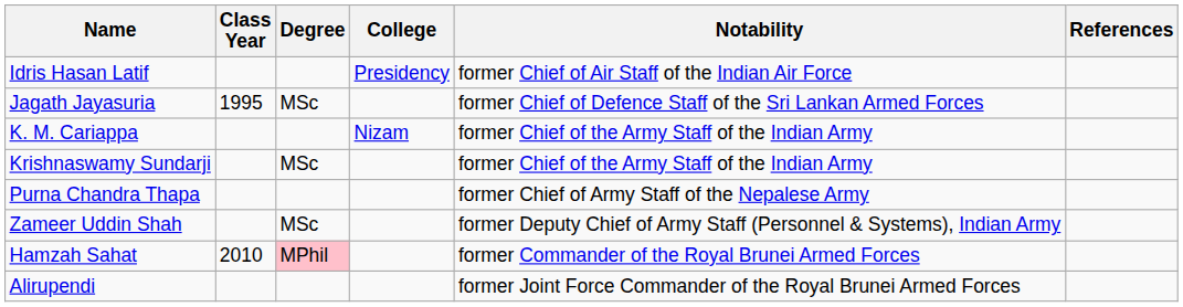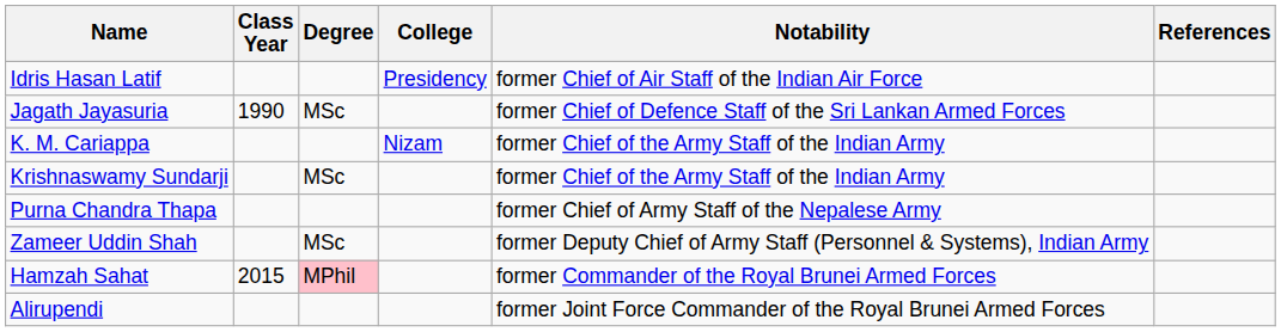 <table class="wikitable">
 <tr>
 <th>Name</th>
 <th>Class<br>Year</th>
 <th>Degree</th>
 <th>College</th>
 <th>Notability</th>
 <th>References</th>
 </tr>
 <tr>
 <td><a href='#'>Idris Hasan Latif</a></td>
 <td></td>
 <td></td>
 <td><a href='#'>Presidency</a></td>
 <td>former <a href='#'>Chief of Air Staff</a> of the <a href='#'>Indian Air Force</a></td>
 <td></td>
 </tr>
 <tr>
 <td><a href='#'>Jagath Jayasuria</a></td>
-<td>1995</td>
+<td>1990</td>
 <td>MSc</td>
 <td></td>
 <td>former <a href='#'>Chief of Defence Staff</a> of the <a href='#'>Sri Lankan Armed Forces</a></td>
 <td></td>
 </tr>
 <tr>
 <td><a href='#'>K. M. Cariappa</a></td>
 <td></td>
 <td></td>
 <td><a href='#'>Nizam</a></td>
 <td>former <a href='#'>Chief of the Army Staff</a> of the <a href='#'>Indian Army</a></td>
 <td></td>
 </tr>
 <tr>
 <td><a href='#'>Krishnaswamy Sundarji</a></td>
 <td></td>
 <td>MSc</td>
 <td></td>
 <td>former <a href='#'>Chief of the Army Staff</a> of the <a href='#'>Indian Army</a></td>
 <td></td>
 </tr>
 <tr>
 <td><a href='#'>Purna Chandra Thapa</a></td>
 <td></td>
 <td></td>
 <td></td>
 <td>former Chief of Army Staff of the <a href='#'>Nepalese Army</a></td>
 <td></td>
 </tr>
 <tr>
 <td><a href='#'>Zameer Uddin Shah</a></td>
 <td></td>
 <td>MSc</td>
 <td></td>
 <td>former Deputy Chief of Army Staff (Personnel & Systems), <a href='#'>Indian Army</a></td>
 <td></td>
 </tr>
 <tr>
 <td><a href='#'>Hamzah Sahat</a></td>
-<td>2010</td>
+<td>2015</td>
 <td style="background: pink;">MPhil</td>
 <td></td>
 <td>former <a href='#'>Commander of the Royal Brunei Armed Forces</a></td>
 <td></td>
 </tr>
 <tr>
 <td><a href='#'>Alirupendi</a></td>
 <td></td>
 <td></td>
 <td></td>
 <td>former Joint Force Commander of the Royal Brunei Armed Forces</td>
 <td></td>
 </tr>
 </table>
